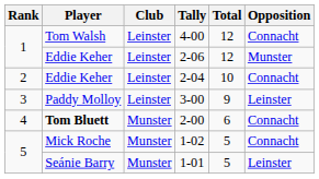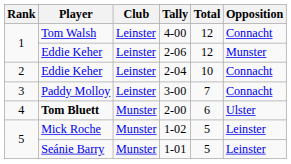 <table class="wikitable">
 <tr>
 <th>Rank</th>
 <th>Player</th>
 <th>Club</th>
 <th>Tally</th>
 <th>Total</th>
 <th>Opposition</th>
 </tr>
 <tr>
 <td rowspan="2" style="text-align:center;">1</td>
 <td><a href='#'>Tom Walsh</a></td>
 <td><a href='#'>Leinster</a></td>
 <td align=center>4-00</td>
 <td align=center>12</td>
 <td><a href='#'>Connacht</a></td>
 </tr>
 <tr>
 <td><a href='#'>Eddie Keher</a></td>
 <td><a href='#'>Leinster</a></td>
 <td align=center>2-06</td>
 <td align=center>12</td>
 <td><a href='#'>Munster</a></td>
 </tr>
 <tr>
 <td rowspan="1" style="text-align:center;">2</td>
 <td><a href='#'>Eddie Keher</a></td>
 <td><a href='#'>Leinster</a></td>
 <td align=center>2-04</td>
 <td align=center>10</td>
 <td><a href='#'>Connacht</a></td>
 </tr>
 <tr>
 <td rowspan="1" style="text-align:center;">3</td>
 <td><a href='#'>Paddy Molloy</a></td>
 <td><a href='#'>Leinster</a></td>
 <td align=center>3-00</td>
-<td align=center>9</td>
-<td><a href='#'>Leinster</a></td>
+<td align=center>7</td>
+<td><a href='#'>Connacht</a></td>
 </tr>
 <tr>
 <td rowspan="1" style="text-align:center;">4</td>
 <td><strong>Tom Bluett</strong></td>
 <td><a href='#'>Munster</a></td>
 <td align=center>2-00</td>
 <td align=center>6</td>
-<td><a href='#'>Connacht</a></td>
+<td><a href='#'>Ulster</a></td>
 </tr>
 <tr>
 <td rowspan="2" style="text-align:center;">5</td>
 <td><a href='#'>Mick Roche</a></td>
 <td><a href='#'>Munster</a></td>
 <td align=center>1-02</td>
 <td align=center>5</td>
-<td><a href='#'>Connacht</a></td>
+<td><a href='#'>Leinster</a></td>
 </tr>
 <tr>
 <td><a href='#'>Seánie Barry</a></td>
 <td><a href='#'>Munster</a></td>
 <td align=center>1-01</td>
 <td align=center>5</td>
 <td><a href='#'>Leinster</a></td>
 </tr>
 </table>
